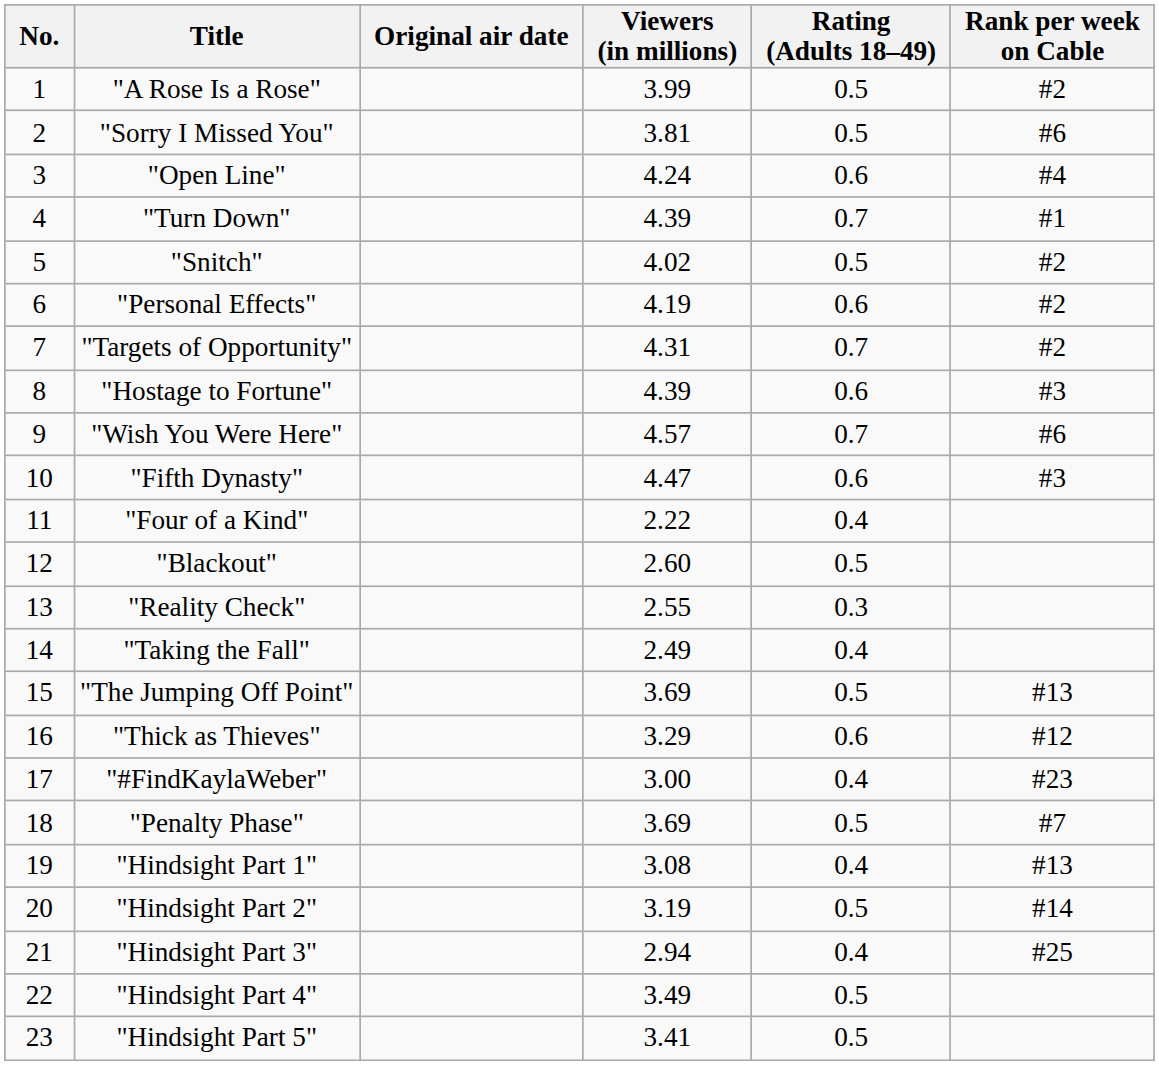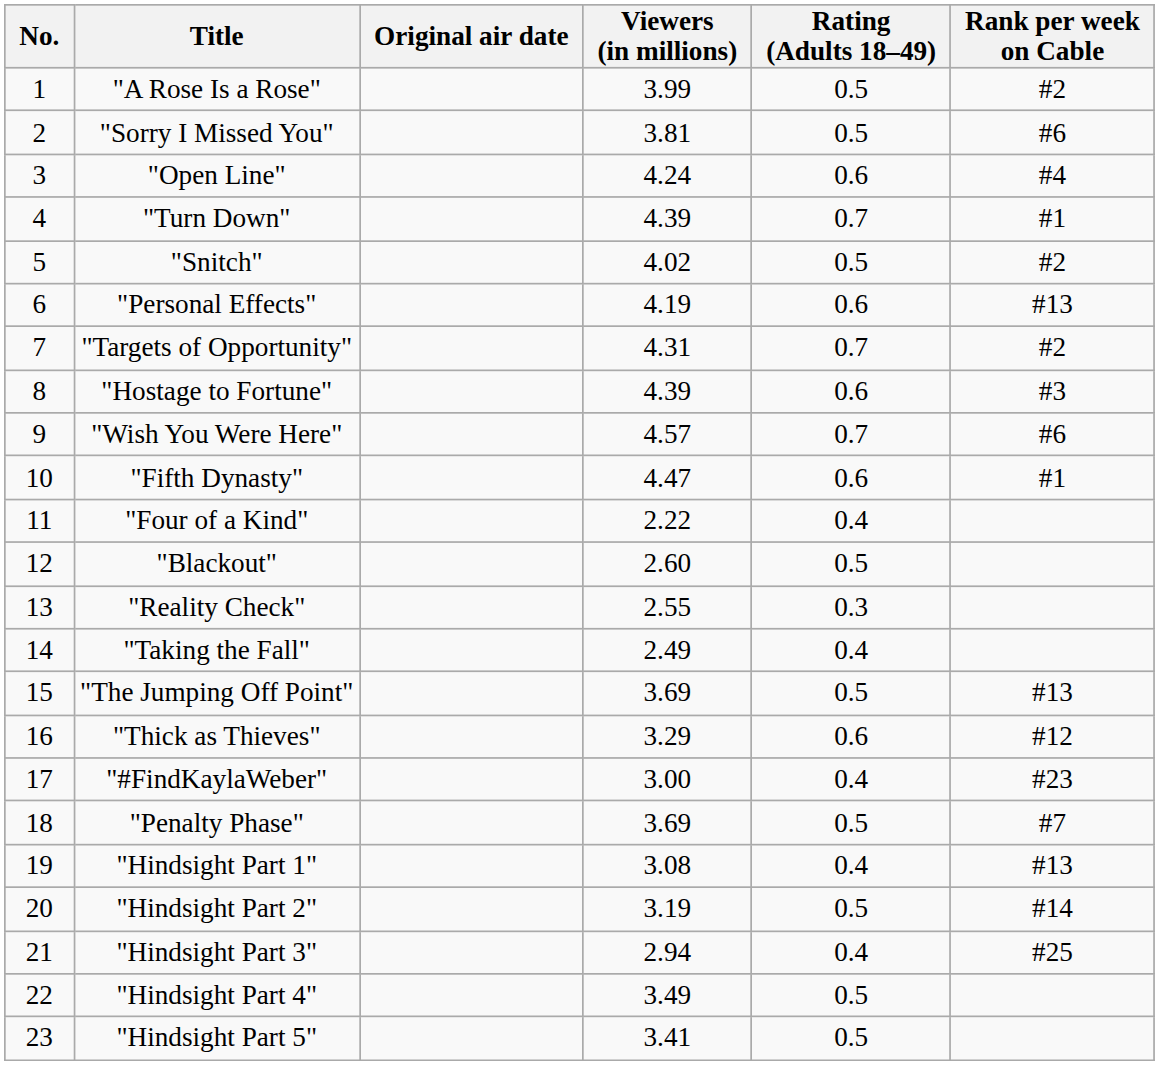 <table class="wikitable" style="text-align:center;">
 <tr>
 <th style="padding: 0px 8px">No.</th>
 <th style="padding: 0px 8px">Title</th>
 <th style="padding: 0px 8px">Original air date</th>
 <th style="padding: 0px 8px">Viewers<br>(in millions)</th>
 <th style="padding: 0px 8px">Rating<br>(Adults 18–49)</th>
 <th style="padding: 0px 8px">Rank per week<br>on Cable</th>
 </tr>
 <tr>
 <td>1</td>
 <td>"A Rose Is a Rose"</td>
 <td></td>
 <td>3.99</td>
 <td>0.5</td>
 <td>#2</td>
 </tr>
 <tr>
 <td>2</td>
 <td>"Sorry I Missed You"</td>
 <td></td>
 <td>3.81</td>
 <td>0.5</td>
 <td>#6</td>
 </tr>
 <tr>
 <td>3</td>
 <td>"Open Line"</td>
 <td></td>
 <td>4.24</td>
 <td>0.6</td>
 <td>#4</td>
 </tr>
 <tr>
 <td>4</td>
 <td>"Turn Down"</td>
 <td></td>
 <td>4.39</td>
 <td>0.7</td>
 <td>#1</td>
 </tr>
 <tr>
 <td>5</td>
 <td>"Snitch"</td>
 <td></td>
 <td>4.02</td>
 <td>0.5</td>
 <td>#2</td>
 </tr>
 <tr>
 <td>6</td>
 <td>"Personal Effects"</td>
 <td></td>
 <td>4.19</td>
 <td>0.6</td>
-<td>#2</td>
+<td>#13</td>
 </tr>
 <tr>
 <td>7</td>
 <td>"Targets of Opportunity"</td>
 <td></td>
 <td>4.31</td>
 <td>0.7</td>
 <td>#2</td>
 </tr>
 <tr>
 <td>8</td>
 <td>"Hostage to Fortune"</td>
 <td></td>
 <td>4.39</td>
 <td>0.6</td>
 <td>#3</td>
 </tr>
 <tr>
 <td>9</td>
 <td>"Wish You Were Here"</td>
 <td></td>
 <td>4.57</td>
 <td>0.7</td>
 <td>#6</td>
 </tr>
 <tr>
 <td>10</td>
 <td>"Fifth Dynasty"</td>
 <td></td>
 <td>4.47</td>
 <td>0.6</td>
-<td>#3</td>
+<td>#1</td>
 </tr>
 <tr>
 <td>11</td>
 <td>"Four of a Kind"</td>
 <td></td>
 <td>2.22</td>
 <td>0.4</td>
 <td></td>
 </tr>
 <tr>
 <td>12</td>
 <td>"Blackout"</td>
 <td></td>
 <td>2.60</td>
 <td>0.5</td>
 <td></td>
 </tr>
 <tr>
 <td>13</td>
 <td>"Reality Check"</td>
 <td></td>
 <td>2.55</td>
 <td>0.3</td>
 <td></td>
 </tr>
 <tr>
 <td>14</td>
 <td>"Taking the Fall"</td>
 <td></td>
 <td>2.49</td>
 <td>0.4</td>
 <td></td>
 </tr>
 <tr>
 <td>15</td>
 <td>"The Jumping Off Point"</td>
 <td></td>
 <td>3.69</td>
 <td>0.5</td>
 <td>#13</td>
 </tr>
 <tr>
 <td>16</td>
 <td>"Thick as Thieves"</td>
 <td></td>
 <td>3.29</td>
 <td>0.6</td>
 <td>#12</td>
 </tr>
 <tr>
 <td>17</td>
 <td>"#FindKaylaWeber"</td>
 <td></td>
 <td>3.00</td>
 <td>0.4</td>
 <td>#23</td>
 </tr>
 <tr>
 <td>18</td>
 <td>"Penalty Phase"</td>
 <td></td>
 <td>3.69</td>
 <td>0.5</td>
 <td>#7</td>
 </tr>
 <tr>
 <td>19</td>
 <td>"Hindsight Part 1"</td>
 <td></td>
 <td>3.08</td>
 <td>0.4</td>
 <td>#13</td>
 </tr>
 <tr>
 <td>20</td>
 <td>"Hindsight Part 2"</td>
 <td></td>
 <td>3.19</td>
 <td>0.5</td>
 <td>#14</td>
 </tr>
 <tr>
 <td>21</td>
 <td>"Hindsight Part 3"</td>
 <td></td>
 <td>2.94</td>
 <td>0.4</td>
 <td>#25</td>
 </tr>
 <tr>
 <td>22</td>
 <td>"Hindsight Part 4"</td>
 <td></td>
 <td>3.49</td>
 <td>0.5</td>
 <td></td>
 </tr>
 <tr>
 <td>23</td>
 <td>"Hindsight Part 5"</td>
 <td></td>
 <td>3.41</td>
 <td>0.5</td>
 <td></td>
 </tr>
 <tr>
 </tr>
 </table>
